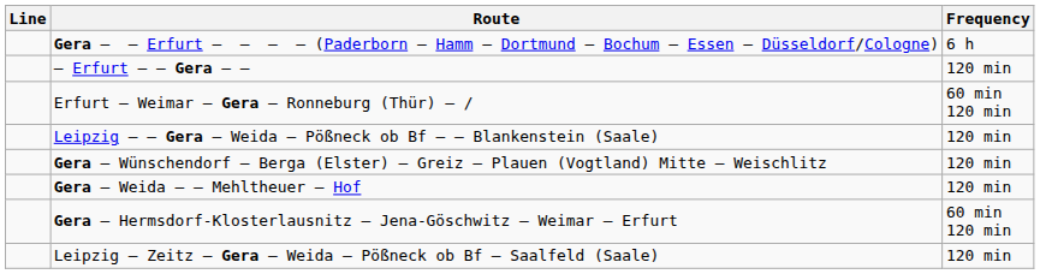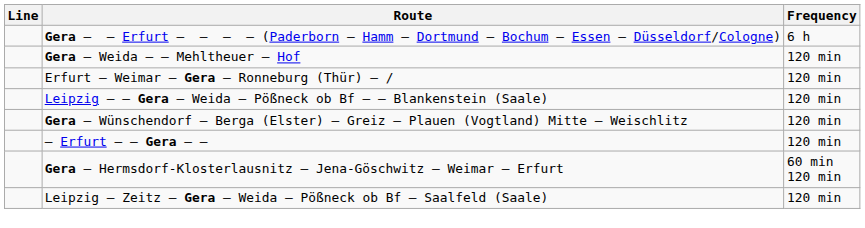 <table class="wikitable zebra">
 <tr>
 <th>Line</th>
 <th>Route</th>
 <th>Frequency</th>
 </tr>
 <tr>
 <td align="center"></td>
 <td><strong>Gera</strong> –  – <a href='#'>Erfurt</a> –  –  –  – (<a href='#'>Paderborn</a> – <a href='#'>Hamm</a> – <a href='#'>Dortmund</a> – <a href='#'>Bochum</a> – <a href='#'>Essen</a> – <a href='#'>Düsseldorf</a>/<a href='#'>Cologne</a>)</td>
 <td>6 h</td>
 </tr>
 <tr>
 <td align="center"></td>
-<td> – <a href='#'>Erfurt</a> –   – <strong>Gera</strong> –   – </td>
-<td>120 min</td>
+<td><strong>Gera</strong> – Weida –   – Mehltheuer – <a href='#'>Hof</a></td>
+<td>120 min</td>
 </tr>
 <tr>
 <td align="center"></td>
 <td>Erfurt – Weimar – <strong>Gera</strong> – Ronneburg (Thür) –   /  </td>
-<td>60 min<br>120 min</td>
+<td>120 min</td>
 </tr>
 <tr>
 <td align="center"></td>
 <td><a href='#'>Leipzig</a> –   – <strong>Gera</strong> – Weida – Pößneck ob Bf –  – Blankenstein (Saale)</td>
 <td>120 min</td>
 </tr>
 <tr>
 <td align="center"></td>
 <td><strong>Gera</strong> – Wünschendorf – Berga (Elster) – Greiz – Plauen (Vogtland) Mitte – Weischlitz</td>
 <td>120 min</td>
 </tr>
 <tr>
 <td align="center"></td>
-<td><strong>Gera</strong> – Weida –   – Mehltheuer – <a href='#'>Hof</a></td>
-<td>120 min</td>
+<td> – <a href='#'>Erfurt</a> –   – <strong>Gera</strong> –   – </td>
+<td>120 min</td>
 </tr>
 <tr>
 <td align="center"></td>
 <td><strong>Gera</strong> – Hermsdorf-Klosterlausnitz – Jena-Göschwitz – Weimar – Erfurt</td>
 <td>60 min<br>120 min</td>
 </tr>
 <tr>
 <td align="center"></td>
 <td>Leipzig – Zeitz – <strong>Gera</strong> – Weida – Pößneck ob Bf – Saalfeld (Saale)</td>
 <td>120 min</td>
 </tr>
 </table>
